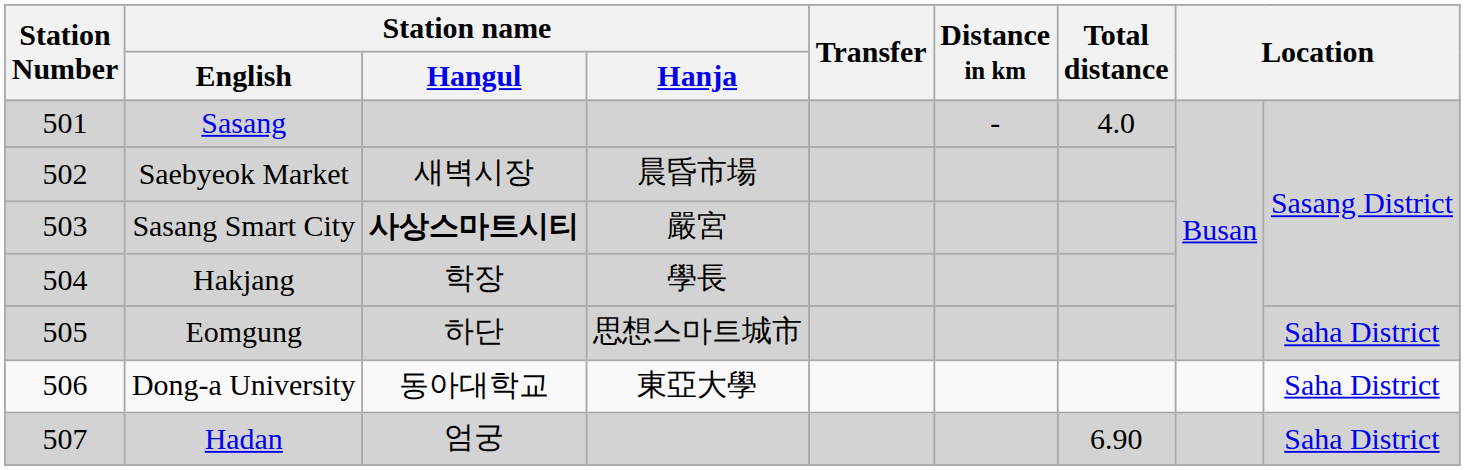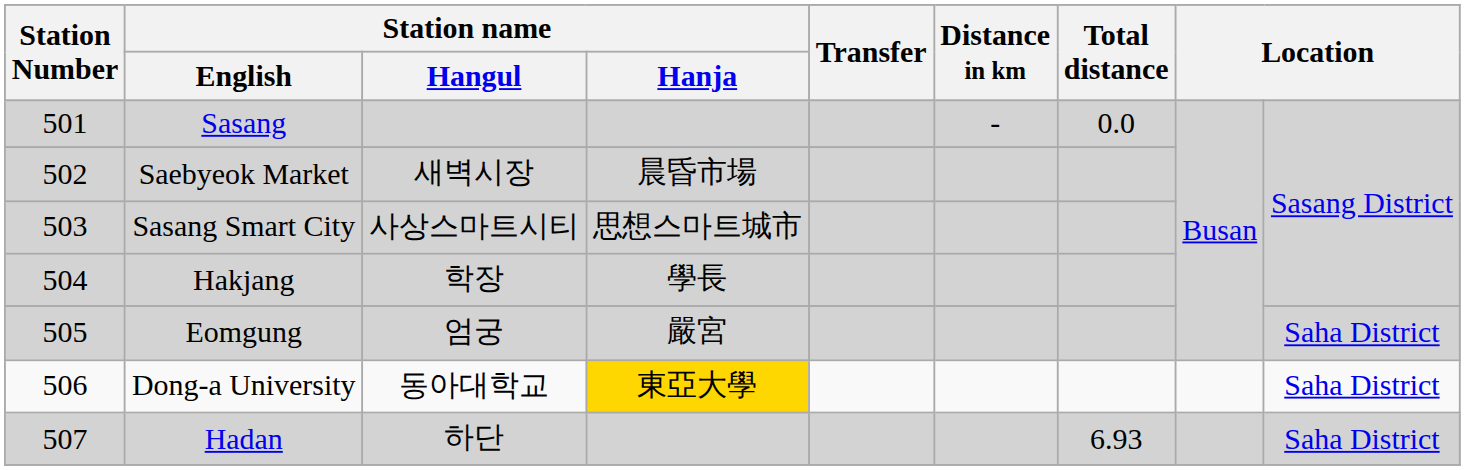 <table class="wikitable" style="text-align:center">
 <tr>
 <th rowspan=2>Station<br>Number</th>
 <th colspan=3>Station name</th>
 <th rowspan=2>Transfer</th>
 <th rowspan=2>Distance<br><small>in km</small></th>
 <th rowspan=2>Total<br>distance</th>
 <th rowspan=2; colspan=2>Location</th>
 </tr>
 <tr>
 <th>English</th>
 <th><a href='#'>Hangul</a></th>
 <th><a href='#'>Hanja</a></th>
 </tr>
 <tr bgcolor="lightgrey">
 <td>501</td>
 <td><a href='#'>Sasang</a></td>
 <td></td>
 <td></td>
 <td align=left> </td>
 <td>-</td>
-<td>4.0</td>
+<td>0.0</td>
 <td rowspan="5" style="text-align:center;"><a href='#'>Busan</a></td>
 <td rowspan=4 style="text-align:center;"><a href='#'>Sasang District</a></td>
 </tr>
 <tr bgcolor="lightgrey">
 <td>502</td>
 <td>Saebyeok Market</td>
 <td>새벽시장</td>
 <td>晨昏市場</td>
 <td></td>
 <td></td>
 <td></td>
 </tr>
 <tr bgcolor="lightgrey">
 <td>503</td>
 <td>Sasang Smart City</td>
-<td><strong>사상스마트시티</strong></td>
-<td>嚴宮</td>
+<td>사상스마트시티</td>
+<td>思想스마트城市</td>
 <td></td>
 <td></td>
 <td></td>
 </tr>
 <tr bgcolor="lightgrey">
 <td>504</td>
 <td>Hakjang</td>
 <td>학장</td>
 <td>學長</td>
 <td></td>
 <td></td>
 <td></td>
 </tr>
 <tr bgcolor="lightgrey">
 <td>505</td>
 <td>Eomgung</td>
-<td>하단</td>
-<td>思想스마트城市</td>
+<td>엄궁</td>
+<td>嚴宮</td>
 <td></td>
 <td></td>
 <td></td>
 <td><a href='#'>Saha District</a></td>
 </tr>
 <tr>
 <td>506</td>
 <td>Dong-a University</td>
 <td>동아대학교</td>
-<td>東亞大學</td>
+<td style="background: gold;">東亞大學</td>
 <td></td>
 <td></td>
 <td></td>
 <td></td>
 <td><a href='#'>Saha District</a></td>
 </tr>
 <tr bgcolor="lightgrey">
 <td>507</td>
 <td><a href='#'>Hadan</a></td>
-<td>엄궁</td>
+<td>하단</td>
 <td></td>
 <td align="left"></td>
 <td></td>
-<td>6.90</td>
+<td>6.93</td>
 <td></td>
 <td><a href='#'>Saha District</a></td>
 </tr>
 </table>
